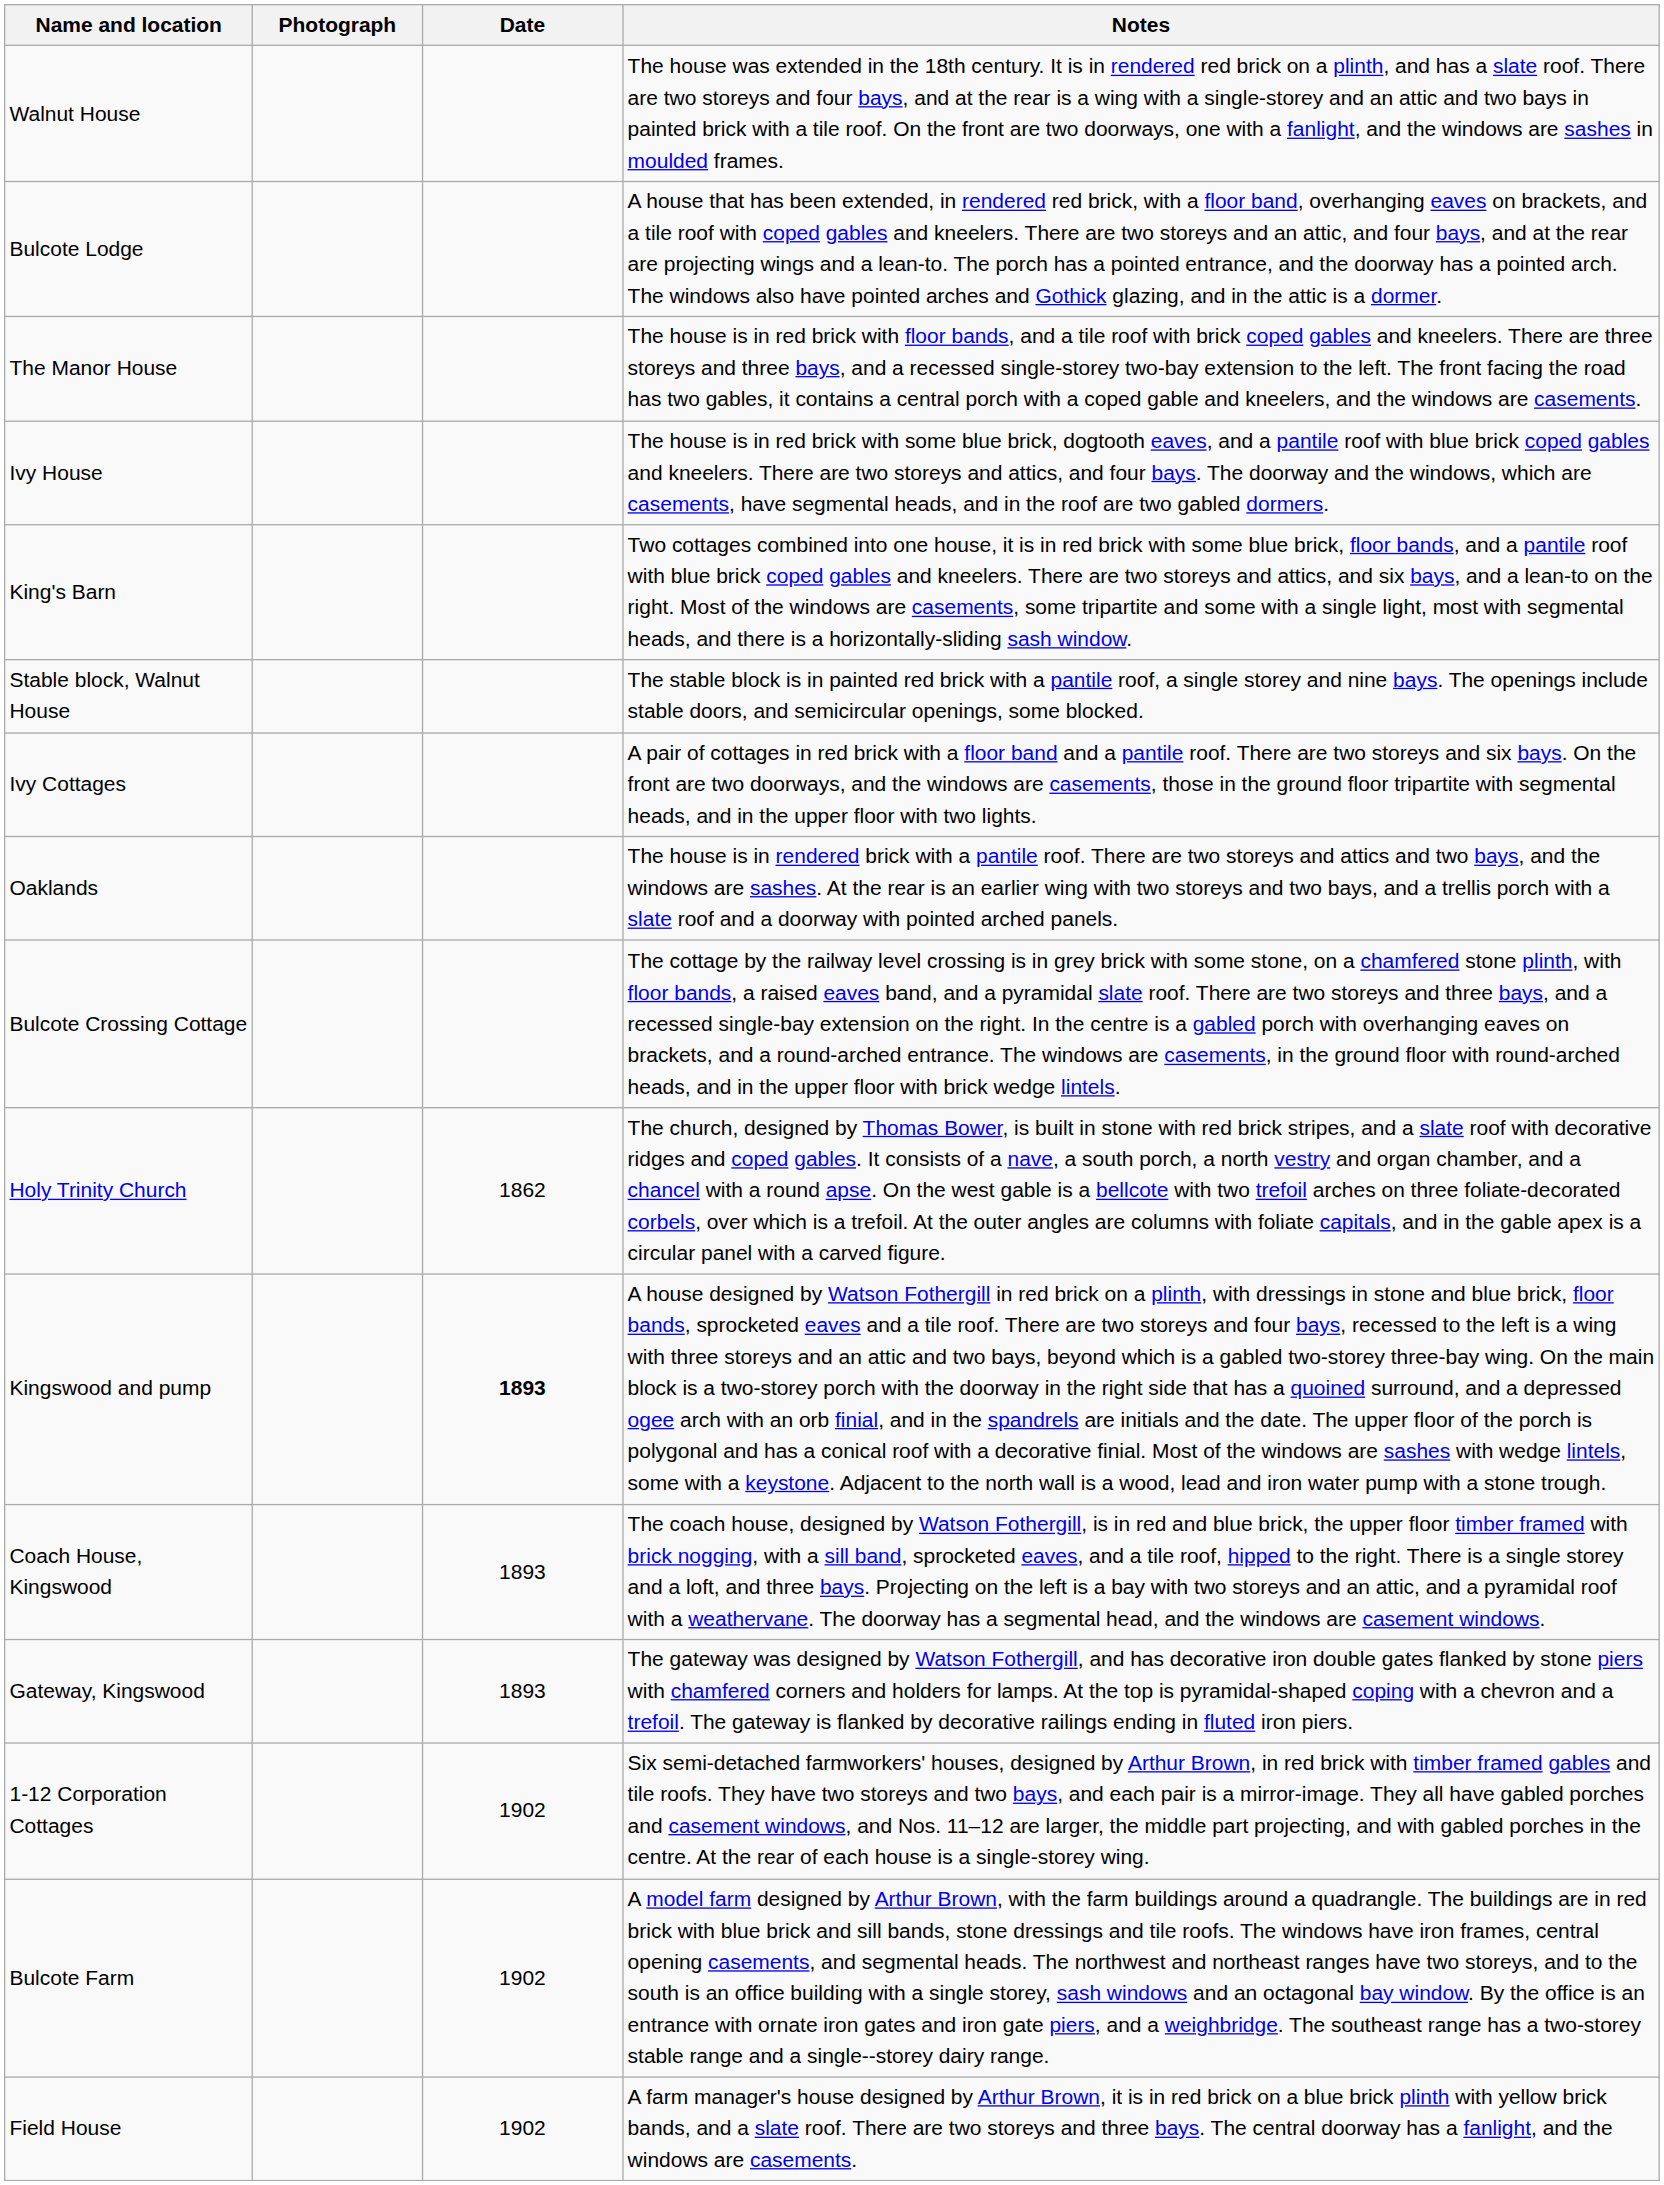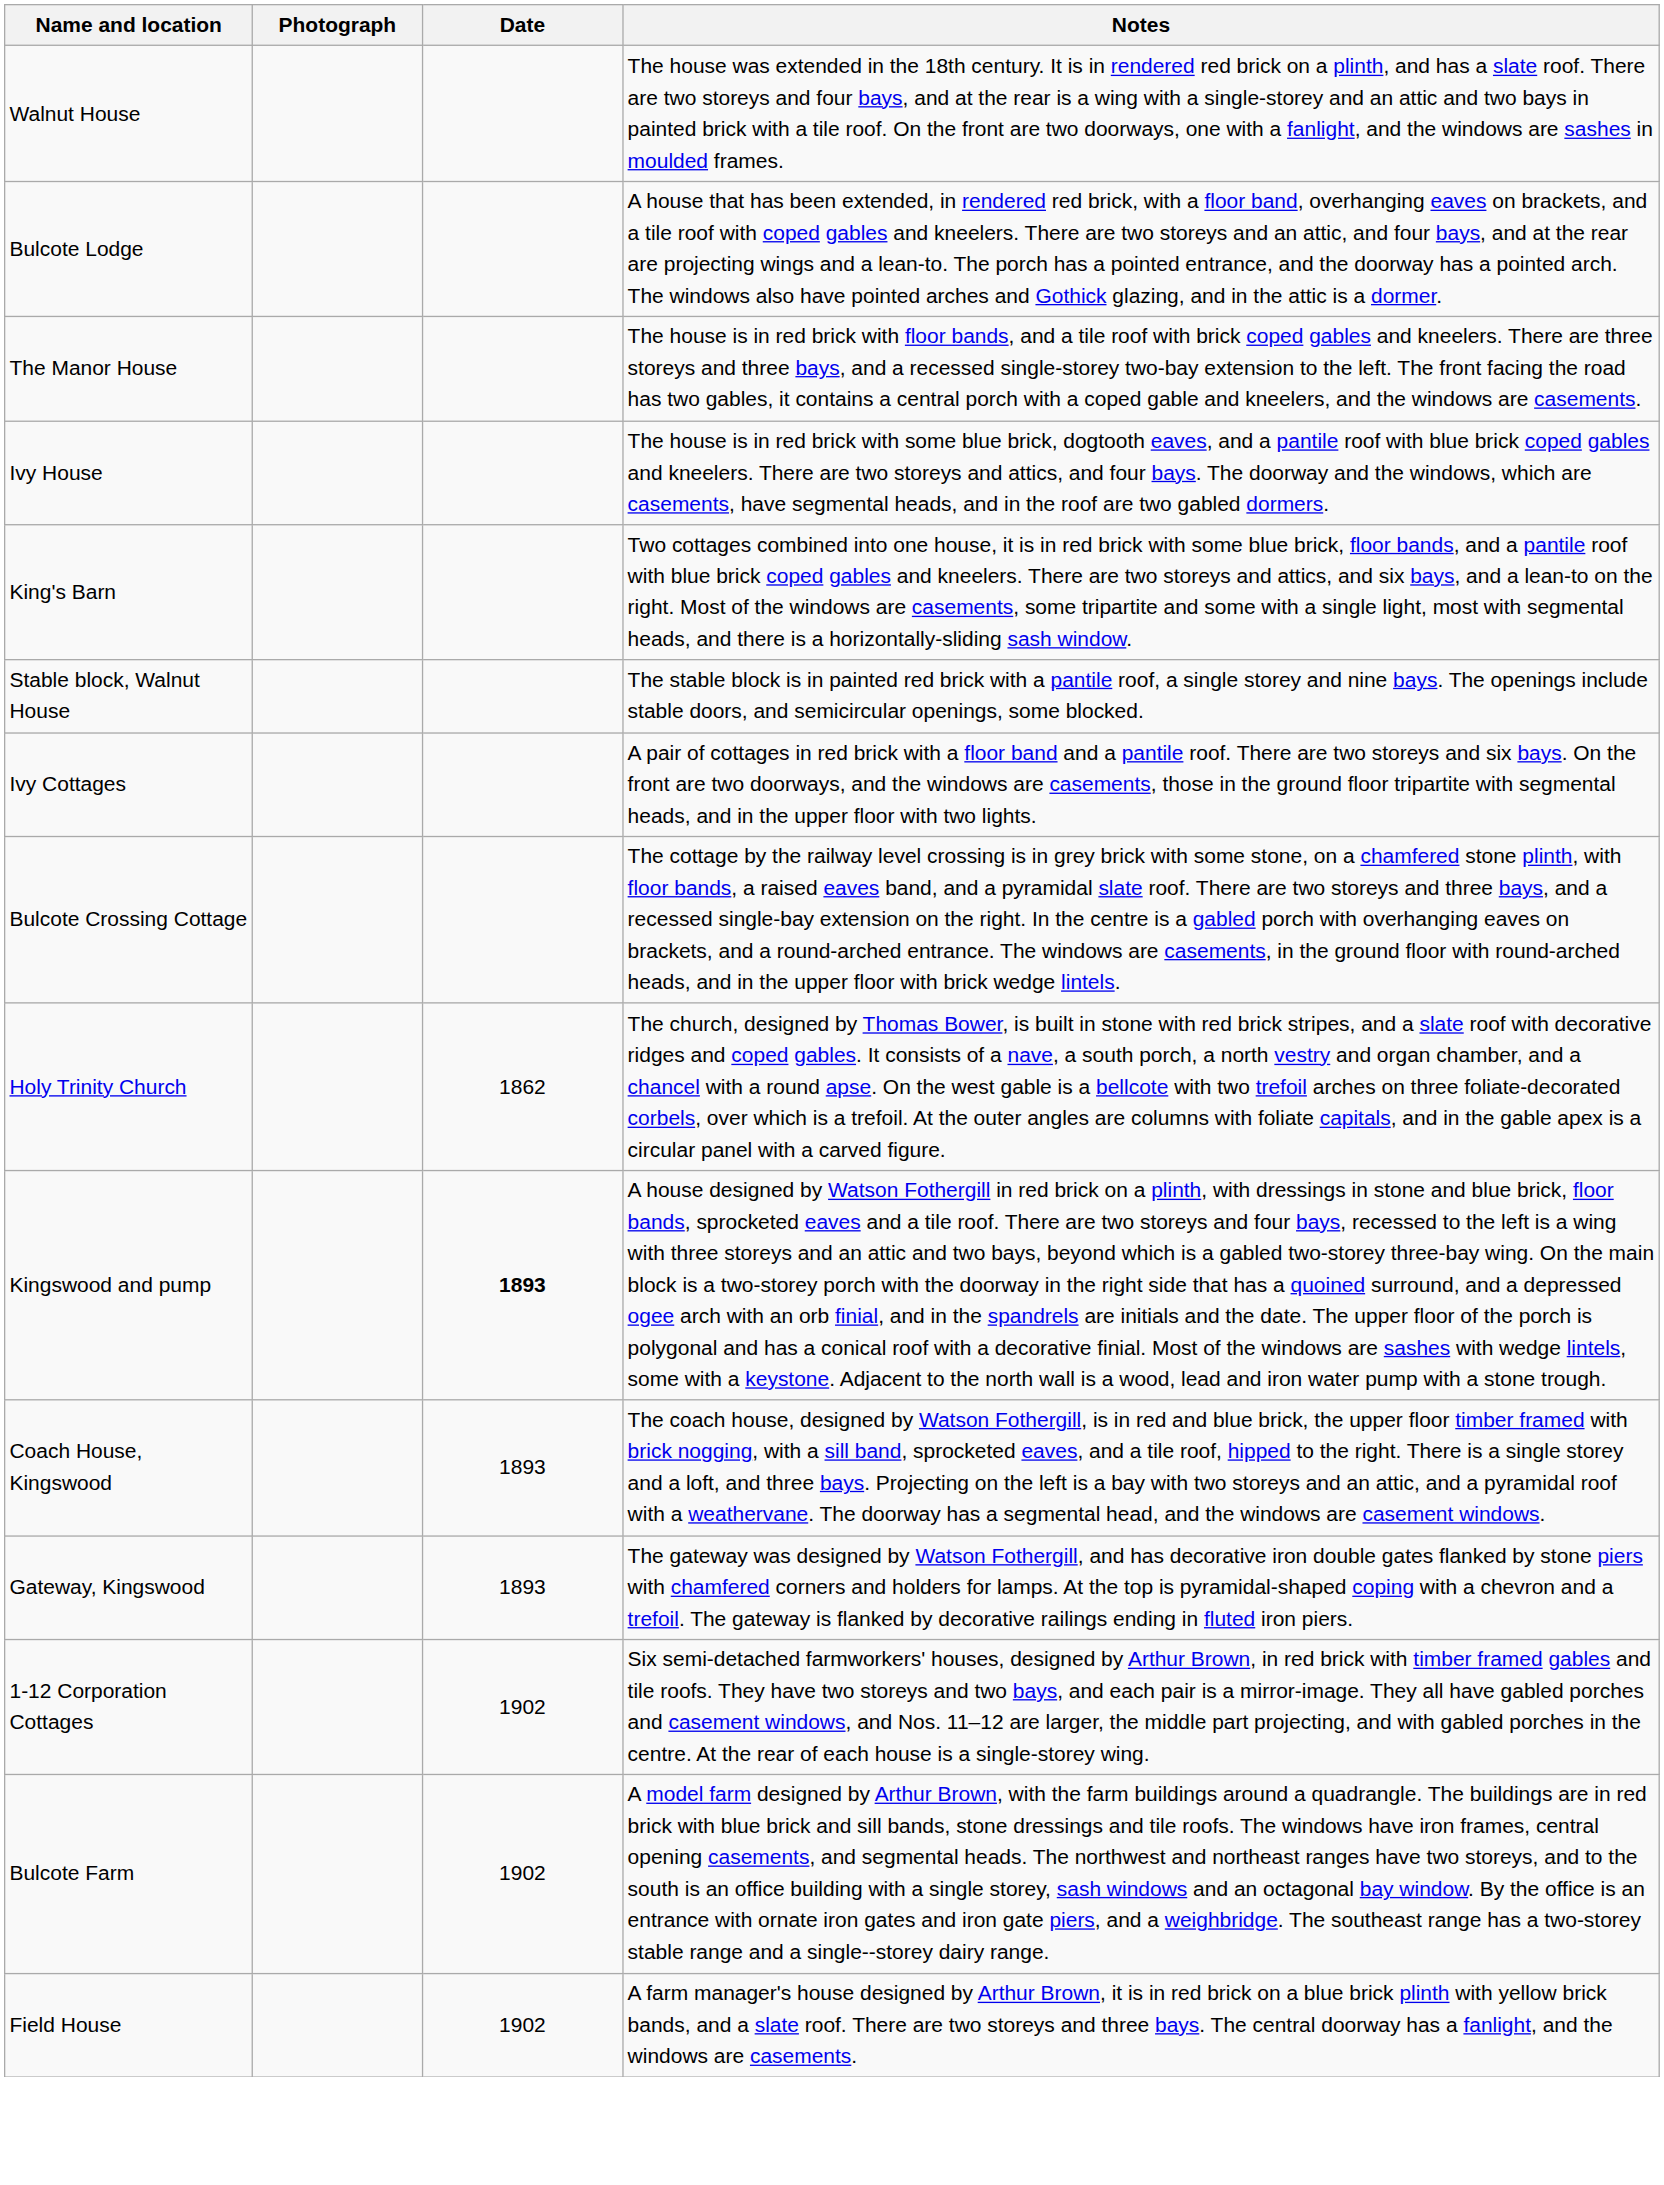 <table class="wikitable sortable plainrowheaders" style="width:100%; border:0px; text-align:left; line-height:150%">
 <tr>
 <th scope="col"  style="width:150px">Name and location</th>
 <th scope="col"  style="width:100px" class="unsortable">Photograph</th>
 <th scope="col"  style="width:120px">Date</th>
 <th scope="col"  style="width:650px" class="unsortable">Notes</th>
 </tr>
 <tr>
 <td>Walnut House<br><small></small></td>
 <td></td>
 <td align="center"></td>
 <td>The house was extended in the 18th century.  It is in <a href='#'>rendered</a> red brick on a <a href='#'>plinth</a>, and has a <a href='#'>slate</a> roof.  There are two storeys and four <a href='#'>bays</a>, and at the rear is a wing with a single-storey and an attic and two bays in painted brick with a tile roof.  On the front are two doorways, one with a <a href='#'>fanlight</a>, and the windows are <a href='#'>sashes</a> in <a href='#'>moulded</a> frames.</td>
 </tr>
 <tr>
 <td>Bulcote Lodge<br><small></small></td>
 <td></td>
 <td align="center"></td>
 <td>A house that has been extended, in <a href='#'>rendered</a> red brick, with a <a href='#'>floor band</a>, overhanging <a href='#'>eaves</a> on brackets, and a tile roof with <a href='#'>coped</a> <a href='#'>gables</a> and kneelers.  There are two storeys and an attic, and four <a href='#'>bays</a>, and at the rear are projecting wings and a lean-to.  The porch has a pointed entrance, and the doorway has a pointed arch.  The windows also have pointed arches and <a href='#'>Gothick</a> glazing, and in the attic is a <a href='#'>dormer</a>.</td>
 </tr>
 <tr>
 <td>The Manor House<br><small></small></td>
 <td></td>
 <td align="center"></td>
 <td>The house is in red brick with <a href='#'>floor bands</a>, and a tile roof with brick <a href='#'>coped</a> <a href='#'>gables</a> and kneelers.  There are three storeys and three <a href='#'>bays</a>, and a recessed single-storey two-bay extension to the left.  The front facing the road has two gables, it contains a central porch with a coped gable and kneelers, and the windows are <a href='#'>casements</a>.</td>
 </tr>
 <tr>
 <td>Ivy House<br><small></small></td>
 <td></td>
 <td align="center"></td>
 <td>The house is in red brick with some blue brick, dogtooth <a href='#'>eaves</a>, and a <a href='#'>pantile</a> roof with blue brick <a href='#'>coped</a> <a href='#'>gables</a> and kneelers.  There are two storeys and attics, and four <a href='#'>bays</a>.  The doorway and the windows, which are <a href='#'>casements</a>, have segmental heads, and in the roof are two gabled <a href='#'>dormers</a>.</td>
 </tr>
 <tr>
 <td>King's Barn<br><small></small></td>
 <td></td>
 <td align="center"></td>
 <td>Two cottages combined into one house, it is in red brick with some blue brick, <a href='#'>floor bands</a>, and a <a href='#'>pantile</a> roof with blue brick <a href='#'>coped</a> <a href='#'>gables</a> and kneelers.  There are two storeys and attics, and six <a href='#'>bays</a>, and a lean-to on the right.  Most of the windows are <a href='#'>casements</a>, some tripartite and some with a single light, most with segmental heads, and there is a horizontally-sliding <a href='#'>sash window</a>.</td>
 </tr>
 <tr>
 <td>Stable block, Walnut House<br><small></small></td>
 <td></td>
 <td align="center"></td>
 <td>The stable block is in painted red brick with a <a href='#'>pantile</a> roof, a single storey and nine <a href='#'>bays</a>.  The openings include stable doors, and semicircular openings, some blocked.</td>
 </tr>
 <tr>
 <td>Ivy Cottages<br><small></small></td>
 <td></td>
 <td align="center"></td>
 <td>A pair of cottages in red brick with a <a href='#'>floor band</a> and a <a href='#'>pantile</a> roof.  There are two storeys and six <a href='#'>bays</a>.  On the front are two doorways, and the windows are <a href='#'>casements</a>, those in the ground floor tripartite with segmental heads, and in the upper floor with two lights.</td>
-</tr>
-<tr>
-<td>Oaklands<br><small></small></td>
-<td></td>
-<td align="center"></td>
-<td>The house is in <a href='#'>rendered</a> brick with a <a href='#'>pantile</a> roof.  There are two storeys and attics and two <a href='#'>bays</a>, and the windows are <a href='#'>sashes</a>.  At the rear is an earlier wing with two storeys and two bays, and a trellis porch with a <a href='#'>slate</a> roof and a doorway with pointed arched panels.</td>
 </tr>
 <tr>
 <td>Bulcote Crossing Cottage<br><small></small></td>
 <td></td>
 <td align="center"></td>
 <td>The cottage by the railway level crossing is in grey brick with some stone, on a <a href='#'>chamfered</a> stone <a href='#'>plinth</a>, with <a href='#'>floor bands</a>, a raised <a href='#'>eaves</a> band, and a pyramidal <a href='#'>slate</a> roof.  There are two storeys and three <a href='#'>bays</a>, and a recessed single-bay extension on the right.  In the centre is a <a href='#'>gabled</a> porch with overhanging eaves on brackets, and a round-arched entrance.  The windows are <a href='#'>casements</a>, in the ground floor with round-arched heads, and in the upper floor with brick wedge <a href='#'>lintels</a>.</td>
 </tr>
 <tr>
 <td><a href='#'>Holy Trinity Church</a><br><small></small></td>
 <td></td>
 <td align="center">1862</td>
 <td>The church, designed by <a href='#'>Thomas Bower</a>, is built in stone with red brick stripes, and a <a href='#'>slate</a> roof with decorative ridges and <a href='#'>coped</a> <a href='#'>gables</a>.  It consists of a <a href='#'>nave</a>, a south porch, a north <a href='#'>vestry</a> and organ chamber, and a <a href='#'>chancel</a> with a round <a href='#'>apse</a>.  On the west gable is a <a href='#'>bellcote</a> with two <a href='#'>trefoil</a> arches on three foliate-decorated <a href='#'>corbels</a>, over which is a trefoil.  At the outer angles are columns with foliate <a href='#'>capitals</a>, and in the gable apex is a circular panel with a carved figure.</td>
 </tr>
 <tr>
 <td>Kingswood and pump<br><small></small></td>
 <td></td>
 <td align="center"><strong>1893</strong></td>
 <td>A house designed by <a href='#'>Watson Fothergill</a> in red brick on a <a href='#'>plinth</a>, with dressings in stone and blue brick, <a href='#'>floor bands</a>, sprocketed <a href='#'>eaves</a> and a tile roof.  There are two storeys and four <a href='#'>bays</a>, recessed to the left is a wing with three storeys and an attic and two bays, beyond which is a gabled two-storey three-bay wing.  On the main block is a two-storey porch with the doorway in the right side that has a <a href='#'>quoined</a> surround, and a depressed <a href='#'>ogee</a> arch with an orb <a href='#'>finial</a>, and in the <a href='#'>spandrels</a> are initials and the date.  The upper floor of the porch is polygonal and has a conical roof with a decorative finial.  Most of the windows are <a href='#'>sashes</a> with wedge <a href='#'>lintels</a>, some with a <a href='#'>keystone</a>.  Adjacent to the north wall is a wood, lead and iron water pump with a stone trough.</td>
 </tr>
 <tr>
 <td>Coach House, Kingswood<br><small></small></td>
 <td></td>
 <td align="center">1893</td>
 <td>The coach house, designed by <a href='#'>Watson Fothergill</a>, is in red and blue brick, the upper floor <a href='#'>timber framed</a> with <a href='#'>brick nogging</a>, with a <a href='#'>sill band</a>, sprocketed <a href='#'>eaves</a>, and a tile roof, <a href='#'>hipped</a> to the right.  There is a single storey and a loft, and three <a href='#'>bays</a>.  Projecting on the left is a bay with two storeys and an attic, and a pyramidal roof with a <a href='#'>weathervane</a>.  The doorway has a segmental head, and the windows are <a href='#'>casement windows</a>.</td>
 </tr>
 <tr>
 <td>Gateway, Kingswood<br><small></small></td>
 <td></td>
 <td align="center">1893</td>
 <td>The gateway was designed by <a href='#'>Watson Fothergill</a>, and has decorative iron double gates flanked by stone <a href='#'>piers</a> with <a href='#'>chamfered</a> corners and holders for lamps.  At the top is pyramidal-shaped <a href='#'>coping</a> with a chevron and a <a href='#'>trefoil</a>.  The gateway is flanked by decorative railings ending in <a href='#'>fluted</a> iron piers.</td>
 </tr>
 <tr>
 <td>1-12 Corporation Cottages<br><small></small></td>
 <td></td>
 <td align="center">1902</td>
 <td>Six semi-detached farmworkers' houses, designed by <a href='#'>Arthur Brown</a>, in red brick with <a href='#'>timber framed</a> <a href='#'>gables</a> and tile roofs.  They have two storeys and two <a href='#'>bays</a>, and each pair is a mirror-image.  They all have gabled porches and <a href='#'>casement windows</a>, and Nos. 11–12 are larger, the middle part projecting, and with gabled porches in the centre.  At the rear of each house is a single-storey wing.</td>
 </tr>
 <tr>
 <td>Bulcote Farm<br><small></small></td>
 <td></td>
 <td align="center">1902</td>
 <td>A <a href='#'>model farm</a> designed by <a href='#'>Arthur Brown</a>, with the farm buildings around a quadrangle.  The buildings are in red brick with blue brick and sill bands, stone dressings and tile roofs.  The windows have iron frames, central opening <a href='#'>casements</a>, and segmental heads.  The northwest and northeast ranges have two storeys, and to the south is an office building with a single storey, <a href='#'>sash windows</a> and an octagonal <a href='#'>bay window</a>.  By the office is an entrance with ornate iron gates and iron gate <a href='#'>piers</a>, and a <a href='#'>weighbridge</a>.  The southeast range has a two-storey stable range and a single--storey dairy range.</td>
 </tr>
 <tr>
 <td>Field House<br><small></small></td>
 <td></td>
 <td align="center">1902</td>
 <td>A farm manager's house designed by <a href='#'>Arthur Brown</a>, it is in red brick on a blue brick <a href='#'>plinth</a> with yellow brick bands, and a <a href='#'>slate</a> roof.  There are two storeys and three <a href='#'>bays</a>. The central doorway has a <a href='#'>fanlight</a>, and the windows are <a href='#'>casements</a>.</td>
 </tr>
 <tr>
 </tr>
 </table>
